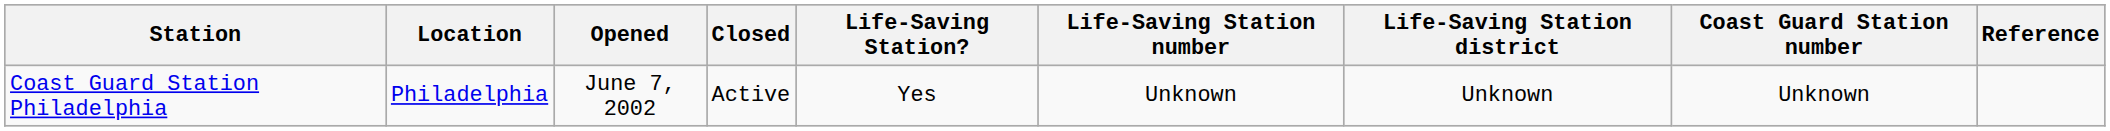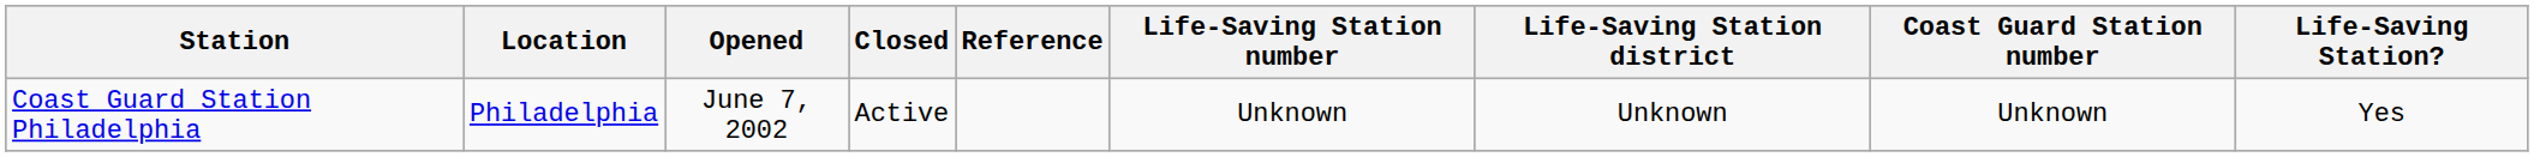 <table class="wikitable sortable" style="text-align:left;">
 <tr>
 <th>Station</th>
 <th>Location</th>
 <th>Opened</th>
 <th>Closed</th>
-<th>Life-Saving Station?</th>
+<th>Reference</th>
 <th>Life-Saving Station number</th>
 <th>Life-Saving Station district</th>
 <th>Coast Guard Station number</th>
-<th>Reference</th>
+<th>Life-Saving Station?</th>
 </tr>
 <tr>
 <td><a href='#'>Coast Guard Station Philadelphia</a></td>
 <td><a href='#'>Philadelphia</a></td>
 <td align="center">June 7, 2002</td>
 <td align="center">Active</td>
-<td align="center">Yes</td>
+<td align="center"></td>
 <td align="center">Unknown</td>
 <td align="center">Unknown</td>
 <td align="center">Unknown</td>
-<td align="center"></td>
+<td align="center">Yes</td>
 </tr>
 </table>
